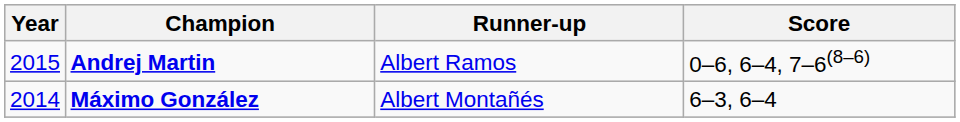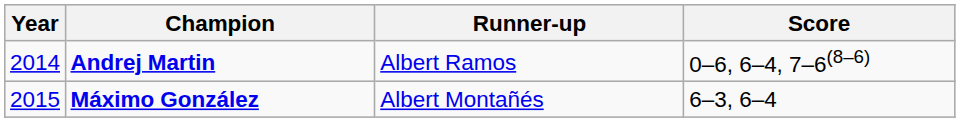 <table class="wikitable" style="font-size:90%">
 <tr>
 <th>Year</th>
 <th width="200">Champion</th>
 <th width="200">Runner-up</th>
 <th width="175">Score</th>
 </tr>
 <tr>
-<td><a href='#'>2015</a></td>
+<td><a href='#'>2014</a></td>
 <td> <strong><a href='#'>Andrej Martin</a></strong></td>
 <td> <a href='#'>Albert Ramos</a></td>
 <td>0–6, 6–4, 7–6<sup>(8–6)</sup></td>
 </tr>
 <tr>
-<td><a href='#'>2014</a></td>
+<td><a href='#'>2015</a></td>
 <td> <strong><a href='#'>Máximo González</a></strong></td>
 <td> <a href='#'>Albert Montañés</a></td>
 <td>6–3, 6–4</td>
 </tr>
 </table>
